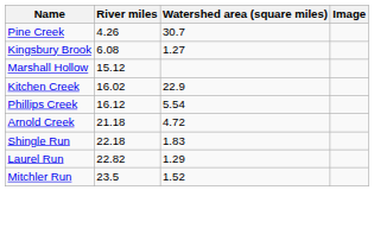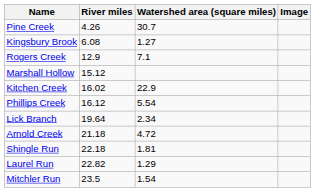 <table class="wikitable">
 <tr>
 <th>Name</th>
 <th>River miles</th>
 <th>Watershed area (square miles)</th>
 <th>Image</th>
 </tr>
 <tr>
 <td><a href='#'>Pine Creek</a></td>
 <td>4.26</td>
 <td>30.7</td>
 <td></td>
 </tr>
 <tr>
 <td><a href='#'>Kingsbury Brook</a></td>
 <td>6.08</td>
 <td>1.27</td>
+<td></td>
+</tr>
+<tr>
+<td><a href='#'>Rogers Creek</a></td>
+<td>12.9</td>
+<td>7.1</td>
 <td></td>
 </tr>
 <tr>
 <td><a href='#'>Marshall Hollow</a></td>
 <td>15.12</td>
 <td></td>
 <td></td>
 </tr>
 <tr>
 <td><a href='#'>Kitchen Creek</a></td>
 <td>16.02</td>
 <td>22.9</td>
 <td></td>
 </tr>
 <tr>
 <td><a href='#'>Phillips Creek</a></td>
 <td>16.12</td>
 <td>5.54</td>
 <td></td>
 </tr>
 <tr>
+<td><a href='#'>Lick Branch</a></td>
+<td>19.64</td>
+<td>2.34</td>
+<td></td>
+</tr>
+<tr>
 <td><a href='#'>Arnold Creek</a></td>
 <td>21.18</td>
 <td>4.72</td>
 <td></td>
 </tr>
 <tr>
 <td><a href='#'>Shingle Run</a></td>
 <td>22.18</td>
-<td>1.83</td>
+<td>1.81</td>
 <td></td>
 </tr>
 <tr>
 <td><a href='#'>Laurel Run</a></td>
 <td>22.82</td>
 <td>1.29</td>
 <td></td>
 </tr>
 <tr>
 <td><a href='#'>Mitchler Run</a></td>
 <td>23.5</td>
-<td>1.52</td>
+<td>1.54</td>
 <td></td>
 </tr>
 </table>
